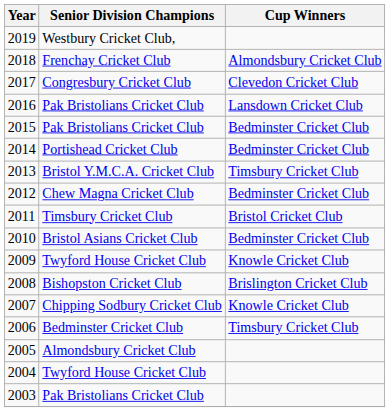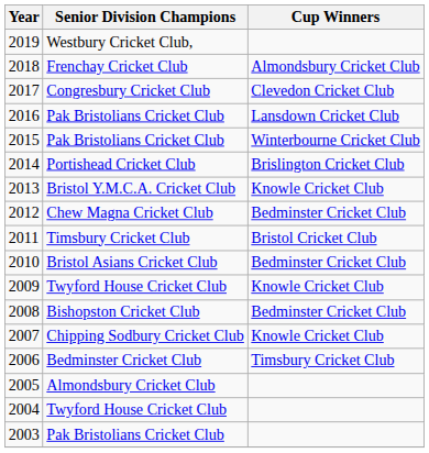 <table class="wikitable">
 <tr>
 <th>Year</th>
 <th>Senior Division Champions</th>
 <th>Cup Winners</th>
 </tr>
 <tr>
 <td>2019</td>
 <td>Westbury Cricket Club, </td>
 <td></td>
 </tr>
 <tr>
 <td>2018</td>
 <td><a href='#'>Frenchay Cricket Club</a></td>
 <td><a href='#'>Almondsbury Cricket Club</a></td>
 </tr>
 <tr>
 <td>2017</td>
 <td><a href='#'>Congresbury Cricket Club</a></td>
 <td><a href='#'>Clevedon Cricket Club</a></td>
 </tr>
 <tr>
 <td>2016</td>
 <td><a href='#'>Pak Bristolians Cricket Club</a></td>
 <td><a href='#'>Lansdown Cricket Club</a></td>
 </tr>
 <tr>
 <td>2015</td>
 <td><a href='#'>Pak Bristolians Cricket Club</a></td>
-<td><a href='#'>Bedminster Cricket Club</a></td>
+<td><a href='#'>Winterbourne Cricket Club</a></td>
 </tr>
 <tr>
 <td>2014</td>
 <td><a href='#'>Portishead Cricket Club</a></td>
-<td><a href='#'>Bedminster Cricket Club</a></td>
+<td><a href='#'>Brislington Cricket Club</a></td>
 </tr>
 <tr>
 <td>2013</td>
 <td><a href='#'>Bristol Y.M.C.A. Cricket Club</a></td>
-<td><a href='#'>Timsbury Cricket Club</a></td>
+<td><a href='#'>Knowle Cricket Club</a></td>
 </tr>
 <tr>
 <td>2012</td>
 <td><a href='#'>Chew Magna Cricket Club</a></td>
 <td><a href='#'>Bedminster Cricket Club</a></td>
 </tr>
 <tr>
 <td>2011</td>
 <td><a href='#'>Timsbury Cricket Club</a></td>
 <td><a href='#'>Bristol Cricket Club</a></td>
 </tr>
 <tr>
 <td>2010</td>
 <td><a href='#'>Bristol Asians Cricket Club</a></td>
 <td><a href='#'>Bedminster Cricket Club</a></td>
 </tr>
 <tr>
 <td>2009</td>
 <td><a href='#'>Twyford House Cricket Club</a></td>
 <td><a href='#'>Knowle Cricket Club</a></td>
 </tr>
 <tr>
 <td>2008</td>
 <td><a href='#'>Bishopston Cricket Club</a></td>
-<td><a href='#'>Brislington Cricket Club</a></td>
+<td><a href='#'>Bedminster Cricket Club</a></td>
 </tr>
 <tr>
 <td>2007</td>
 <td><a href='#'>Chipping Sodbury Cricket Club</a></td>
 <td><a href='#'>Knowle Cricket Club</a></td>
 </tr>
 <tr>
 <td>2006</td>
 <td><a href='#'>Bedminster Cricket Club</a></td>
 <td><a href='#'>Timsbury Cricket Club</a></td>
 </tr>
 <tr>
 <td>2005</td>
 <td><a href='#'>Almondsbury Cricket Club</a></td>
 <td></td>
 </tr>
 <tr>
 <td>2004</td>
 <td><a href='#'>Twyford House Cricket Club</a></td>
 <td></td>
 </tr>
 <tr>
 <td>2003</td>
 <td><a href='#'>Pak Bristolians Cricket Club</a></td>
 <td></td>
 </tr>
 <tr>
 </tr>
 </table>
